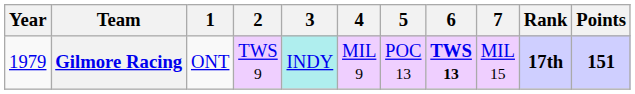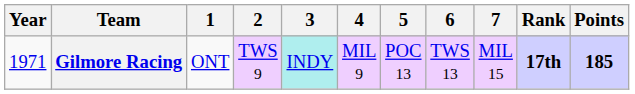 <table class="wikitable" style="text-align:center; font-size:90%">
 <tr>
 <th>Year</th>
 <th>Team</th>
 <th>1</th>
 <th>2</th>
 <th>3</th>
 <th>4</th>
 <th>5</th>
 <th>6</th>
 <th>7</th>
 <th>Rank</th>
 <th>Points</th>
 </tr>
 <tr>
-<td><a href='#'>1979</a></td>
+<td><a href='#'>1971</a></td>
 <th><a href='#'>Gilmore Racing</a></th>
 <td><a href='#'>ONT</a></td>
 <td style="background:#EFCFFF;"><a href='#'>TWS</a><br><small>9</small></td>
 <td style="background: paleturquoise;"><a href='#'>INDY</a></td>
 <td style="background:#EFCFFF;"><a href='#'>MIL</a><br><small>9</small></td>
 <td style="background:#EFCFFF;"><a href='#'>POC</a><br><small>13</small></td>
-<td style="background:#EFCFFF;"><strong><a href='#'>TWS</a><br><small>13</small></strong></td>
+<td style="background:#EFCFFF;"><a href='#'>TWS</a><br><small>13</small></td>
 <td style="background:#EFCFFF;"><a href='#'>MIL</a><br><small>15</small></td>
 <td style="background:#CFCFFF;"><strong>17th</strong></td>
-<td style="background:#CFCFFF;"><strong>151</strong></td>
+<td style="background:#CFCFFF;"><strong>185</strong></td>
 </tr>
 </table>
